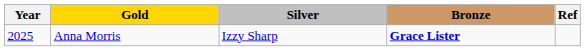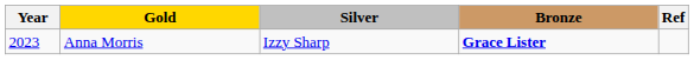 <table class="wikitable" style="font-size: 100%">
 <tr>
 <th width=50>Year</th>
 <th width=200 style="background-color: gold;">Gold</th>
 <th width=200 style="background-color: silver;">Silver</th>
 <th width=200 style="background-color: #cc9966;">Bronze</th>
 <th width=20>Ref</th>
 </tr>
 <tr>
-<td><a href='#'>2025</a></td>
+<td><a href='#'>2023</a></td>
 <td><a href='#'>Anna Morris</a></td>
 <td><a href='#'>Izzy Sharp</a></td>
 <td><strong><a href='#'>Grace Lister</a></strong></td>
 <td></td>
 </tr>
 </table>
